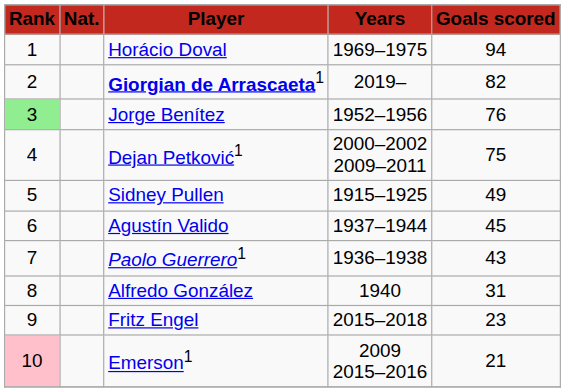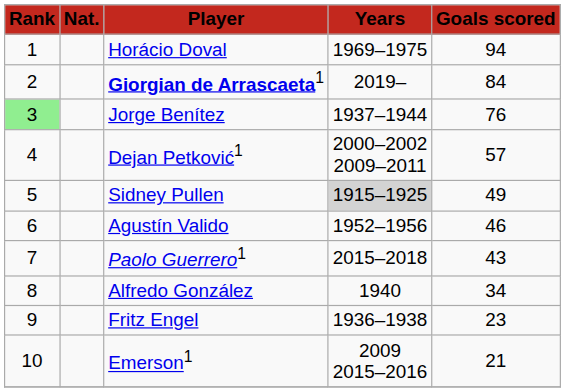 <table class="wikitable">
 <tr>
 </tr>
 <tr style="background:#C3281E; text-align:center;">
 <td><span><strong>Rank</strong></span></td>
 <td><span><strong>Nat.</strong></span></td>
 <td><span><strong>Player</strong></span></td>
 <td><span><strong>Years</strong></span></td>
 <td><span><strong>Goals scored</strong></span></td>
 </tr>
 <tr>
 <td align=center>1</td>
 <td align=left></td>
 <td align=left><a href='#'>Horácio Doval</a></td>
 <td align=center>1969–1975</td>
 <td align=center>94</td>
 </tr>
 <tr>
 <td align=center>2</td>
 <td align=left></td>
 <td align=left><strong><a href='#'>Giorgian de Arrascaeta</a></strong><sup>1</sup></td>
 <td align=center>2019–</td>
-<td align=center>82</td>
+<td align=center>84</td>
 </tr>
 <tr>
 <td align=center style="background: lightgreen;">3</td>
 <td align=left></td>
 <td align=left><a href='#'>Jorge Benítez</a></td>
-<td align=center>1952–1956</td>
+<td align=center>1937–1944</td>
 <td align=center>76</td>
 </tr>
 <tr>
 <td align=center>4</td>
 <td align=left></td>
 <td align=left><a href='#'>Dejan Petković</a><sup>1</sup></td>
 <td align=center>2000–2002<br>2009–2011</td>
-<td align=center>75</td>
+<td align=center>57</td>
 </tr>
 <tr>
 <td align=center>5</td>
 <td align=left></td>
 <td align=left><a href='#'>Sidney Pullen</a></td>
-<td align=center>1915–1925</td>
+<td align=center style="background: lightgrey;">1915–1925</td>
 <td align=center>49</td>
 </tr>
 <tr>
 <td align=center>6</td>
 <td align=left></td>
 <td align=left><a href='#'>Agustín Valido</a></td>
-<td align=center>1937–1944</td>
-<td align=center>45</td>
+<td align=center>1952–1956</td>
+<td align=center>46</td>
 </tr>
 <tr>
 <td align=center>7</td>
 <td align=left></td>
 <td align=left><em><a href='#'>Paolo Guerrero</a></em><sup>1</sup></td>
-<td align=center>1936–1938</td>
+<td align=center>2015–2018</td>
 <td align=center>43</td>
 </tr>
 <tr>
 <td align=center>8</td>
 <td align=left></td>
 <td align=left><a href='#'>Alfredo González</a></td>
 <td align=center>1940</td>
-<td align=center>31</td>
+<td align=center>34</td>
 </tr>
 <tr>
 <td align=center>9</td>
 <td align=left></td>
 <td align=left><a href='#'>Fritz Engel</a></td>
-<td align=center>2015–2018</td>
+<td align=center>1936–1938</td>
 <td align=center>23</td>
 </tr>
 <tr>
-<td align=center style="background: pink;">10</td>
+<td align=center>10</td>
 <td align=left></td>
 <td align=left><a href='#'>Emerson</a><sup>1</sup></td>
 <td align=center>2009<br>2015–2016</td>
 <td align=center>21</td>
 </tr>
 <tr>
 </tr>
 </table>
